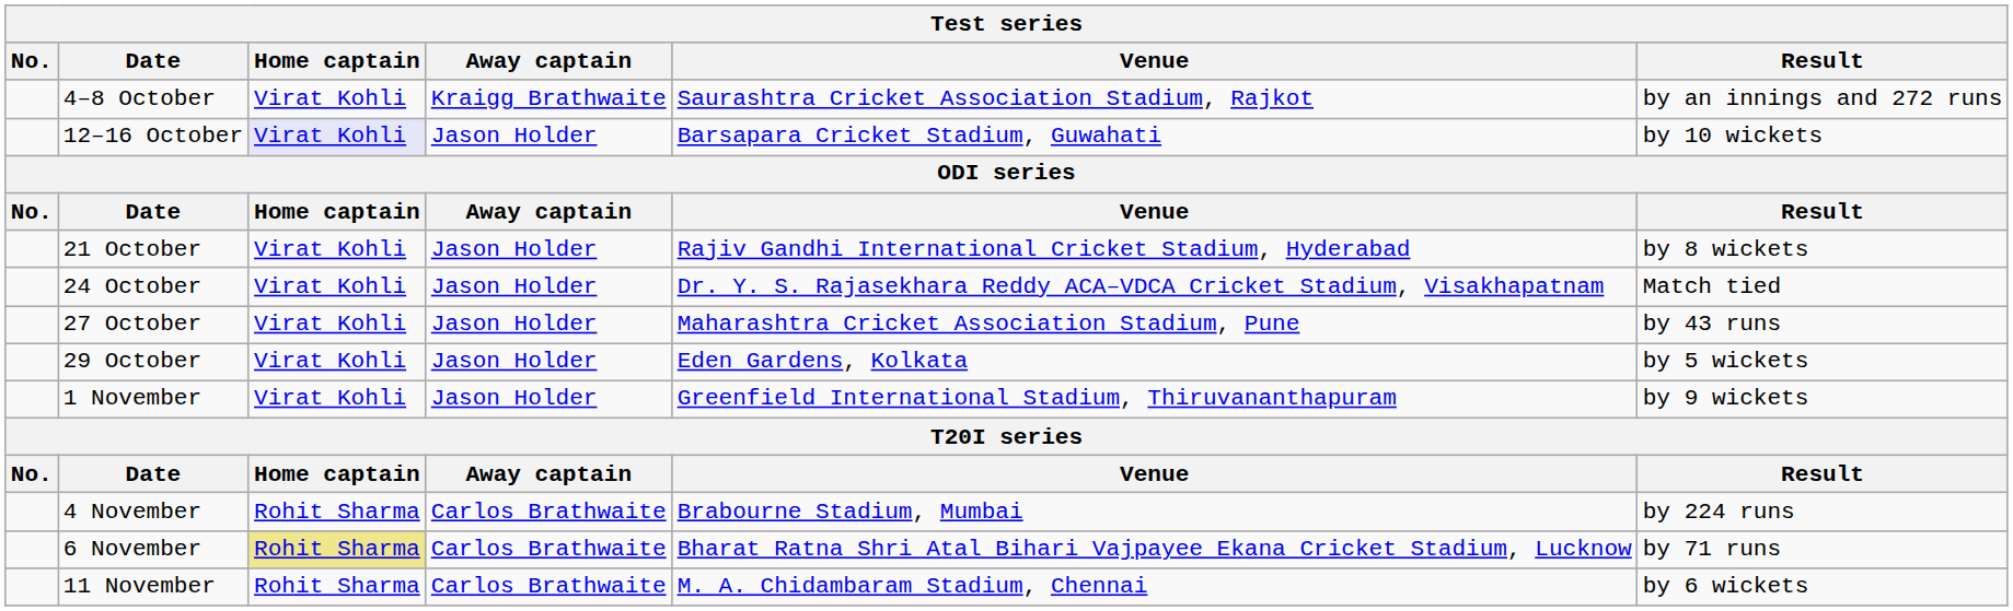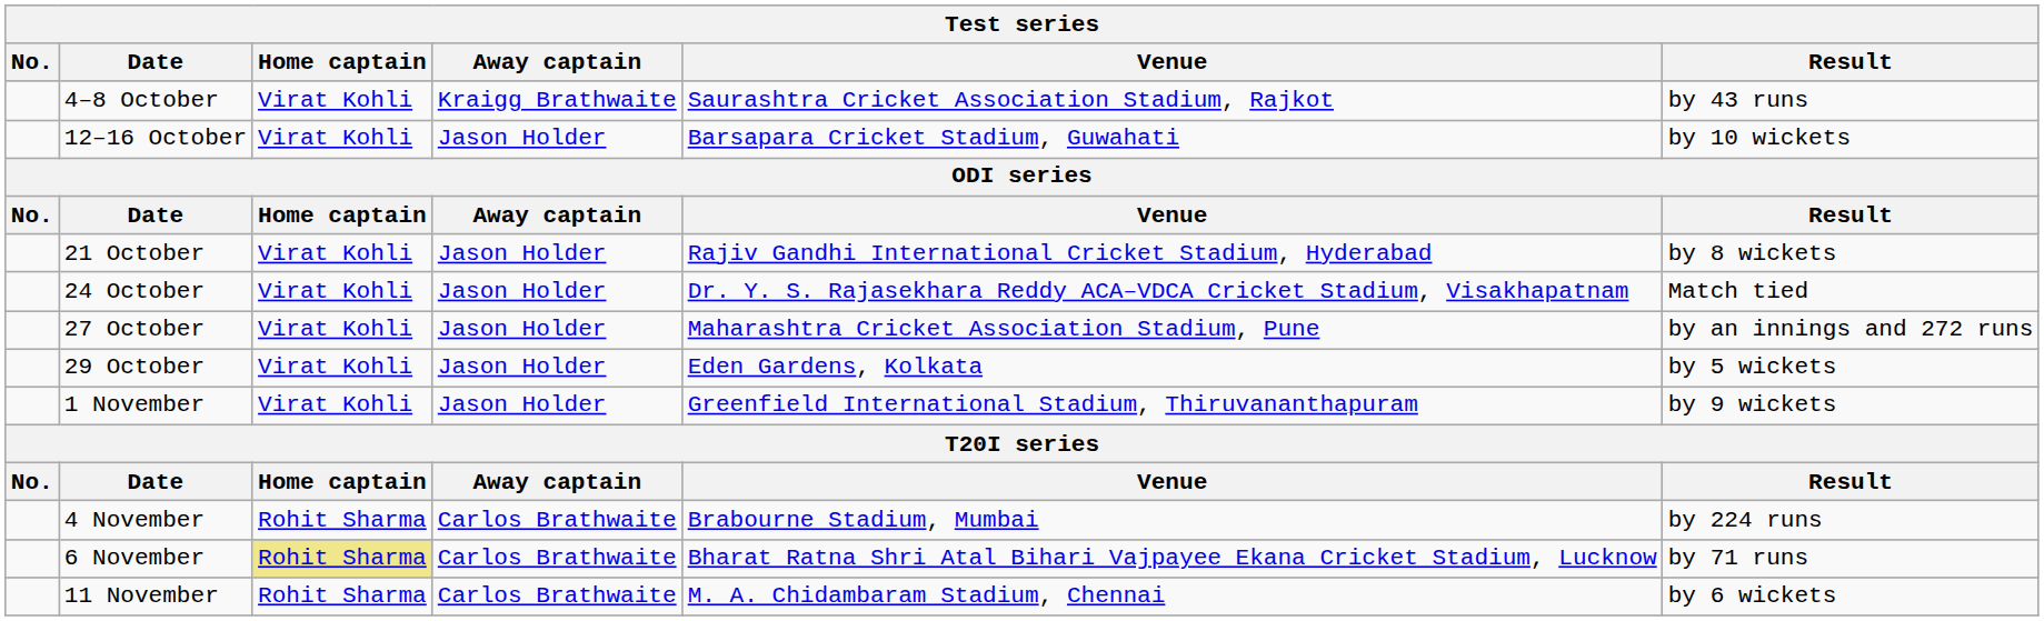 <table class="wikitable">
 <tr>
 <th colspan="6">Test series</th>
 </tr>
 <tr>
 <th>No.</th>
 <th>Date</th>
 <th>Home captain</th>
 <th>Away captain</th>
 <th>Venue</th>
 <th>Result</th>
 </tr>
 <tr>
 <td></td>
 <td>4–8 October</td>
 <td><a href='#'>Virat Kohli</a></td>
 <td><a href='#'>Kraigg Brathwaite</a></td>
 <td><a href='#'>Saurashtra Cricket Association Stadium</a>, <a href='#'>Rajkot</a></td>
-<td> by an innings and 272 runs</td>
+<td> by 43 runs</td>
 </tr>
 <tr>
 <td></td>
 <td>12–16 October</td>
-<td style="background: lavender;"><a href='#'>Virat Kohli</a></td>
+<td><a href='#'>Virat Kohli</a></td>
 <td><a href='#'>Jason Holder</a></td>
 <td><a href='#'>Barsapara Cricket Stadium</a>, <a href='#'>Guwahati</a></td>
 <td> by 10 wickets</td>
 </tr>
 <tr>
 <th colspan="6">ODI series</th>
 </tr>
 <tr>
 <th>No.</th>
 <th>Date</th>
 <th>Home captain</th>
 <th>Away captain</th>
 <th>Venue</th>
 <th>Result</th>
 </tr>
 <tr>
 <td></td>
 <td>21 October</td>
 <td><a href='#'>Virat Kohli</a></td>
 <td><a href='#'>Jason Holder</a></td>
 <td><a href='#'>Rajiv Gandhi International Cricket Stadium</a>, <a href='#'>Hyderabad</a></td>
 <td> by 8 wickets</td>
 </tr>
 <tr>
 <td></td>
 <td>24 October</td>
 <td><a href='#'>Virat Kohli</a></td>
 <td><a href='#'>Jason Holder</a></td>
 <td><a href='#'>Dr. Y. S. Rajasekhara Reddy ACA–VDCA Cricket Stadium</a>, <a href='#'>Visakhapatnam</a></td>
 <td>Match tied</td>
 </tr>
 <tr>
 <td></td>
 <td>27 October</td>
 <td><a href='#'>Virat Kohli</a></td>
 <td><a href='#'>Jason Holder</a></td>
 <td><a href='#'>Maharashtra Cricket Association Stadium</a>, <a href='#'>Pune</a></td>
-<td> by 43 runs</td>
+<td> by an innings and 272 runs</td>
 </tr>
 <tr>
 <td></td>
 <td>29 October</td>
 <td><a href='#'>Virat Kohli</a></td>
 <td><a href='#'>Jason Holder</a></td>
 <td><a href='#'>Eden Gardens</a>, <a href='#'>Kolkata</a></td>
 <td> by 5 wickets</td>
 </tr>
 <tr>
 <td></td>
 <td>1 November</td>
 <td><a href='#'>Virat Kohli</a></td>
 <td><a href='#'>Jason Holder</a></td>
 <td><a href='#'>Greenfield International Stadium</a>, <a href='#'>Thiruvananthapuram</a></td>
 <td> by 9 wickets</td>
 </tr>
 <tr>
 <th colspan="6">T20I series</th>
 </tr>
 <tr>
 <th>No.</th>
 <th>Date</th>
 <th>Home captain</th>
 <th>Away captain</th>
 <th>Venue</th>
 <th>Result</th>
 </tr>
 <tr>
 <td></td>
 <td>4 November</td>
 <td><a href='#'>Rohit Sharma</a></td>
 <td><a href='#'>Carlos Brathwaite</a></td>
 <td><a href='#'>Brabourne Stadium</a>, <a href='#'>Mumbai</a></td>
 <td> by 224 runs</td>
 </tr>
 <tr>
 <td></td>
 <td>6 November</td>
 <td style="background: khaki;"><a href='#'>Rohit Sharma</a></td>
 <td><a href='#'>Carlos Brathwaite</a></td>
 <td><a href='#'>Bharat Ratna Shri Atal Bihari Vajpayee Ekana Cricket Stadium</a>, <a href='#'>Lucknow</a></td>
 <td> by 71 runs</td>
 </tr>
 <tr>
 <td></td>
 <td>11 November</td>
 <td><a href='#'>Rohit Sharma</a></td>
 <td><a href='#'>Carlos Brathwaite</a></td>
 <td><a href='#'>M. A. Chidambaram Stadium</a>, <a href='#'>Chennai</a></td>
 <td> by 6 wickets</td>
 </tr>
 </table>
